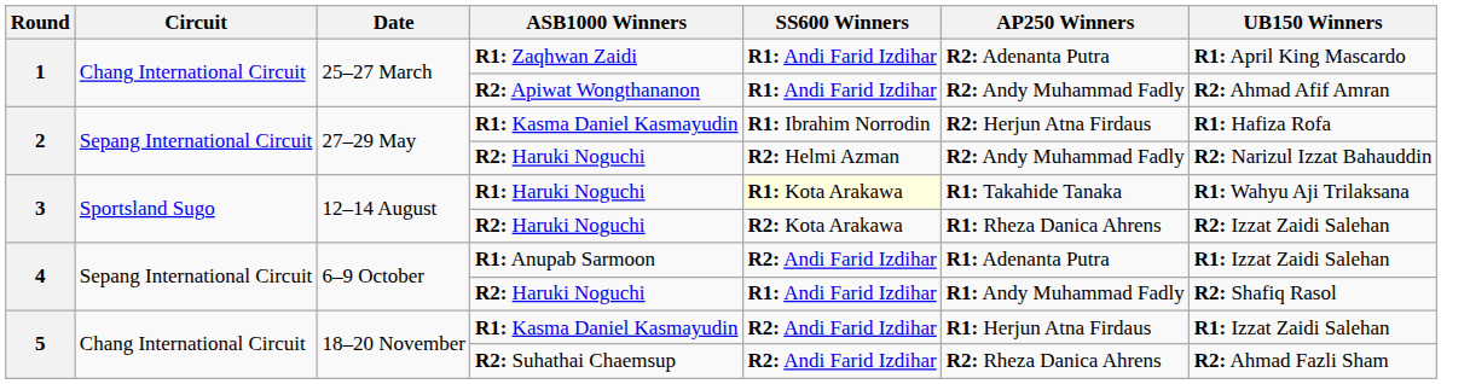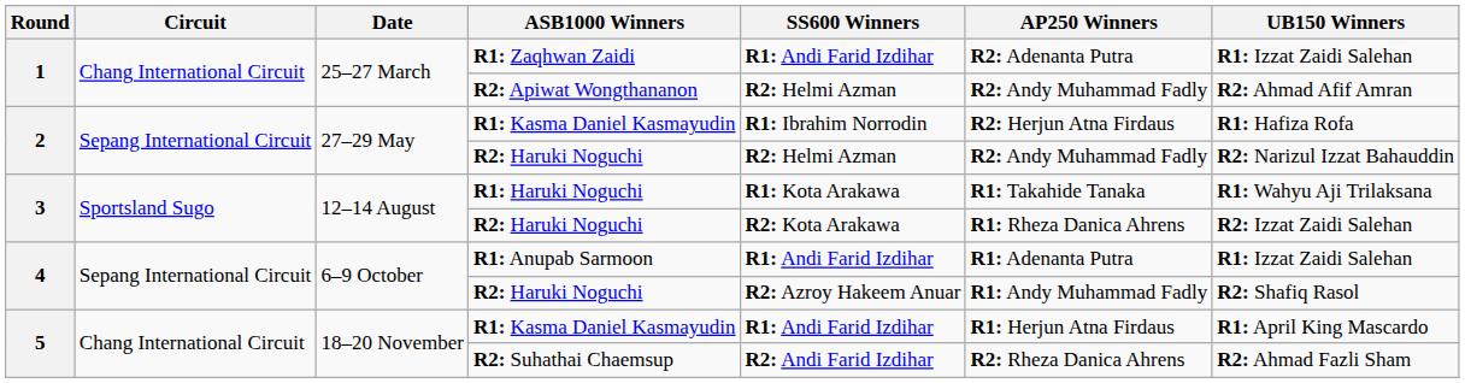 <table class="wikitable" style="font-size: 85%">
 <tr>
 <th>Round</th>
 <th>Circuit</th>
 <th>Date</th>
 <th>ASB1000 Winners</th>
 <th>SS600 Winners</th>
 <th>AP250 Winners</th>
 <th>UB150 Winners</th>
 </tr>
 <tr>
 <th rowspan=2>1</th>
 <td rowspan=2> <a href='#'>Chang International Circuit</a></td>
 <td rowspan=2>25–27 March</td>
 <td><strong>R1:</strong>  <a href='#'>Zaqhwan Zaidi</a></td>
 <td><strong>R1:</strong>  <a href='#'>Andi Farid Izdihar</a></td>
 <td><strong>R2:</strong>  Adenanta Putra</td>
-<td><strong>R1:</strong>  April King Mascardo</td>
+<td><strong>R1:</strong>  Izzat Zaidi Salehan</td>
 </tr>
 <tr>
 <td><strong>R2:</strong>  <a href='#'>Apiwat Wongthananon</a></td>
-<td><strong>R1:</strong>  <a href='#'>Andi Farid Izdihar</a></td>
+<td><strong>R2:</strong>  Helmi Azman</td>
 <td><strong>R2:</strong>  Andy Muhammad Fadly</td>
 <td><strong>R2:</strong>  Ahmad Afif Amran</td>
 </tr>
 <tr>
 <th rowspan=2>2</th>
 <td rowspan=2> <a href='#'>Sepang International Circuit</a></td>
 <td rowspan=2>27–29 May</td>
 <td><strong>R1:</strong>  <a href='#'>Kasma Daniel Kasmayudin</a></td>
 <td><strong>R1:</strong>  Ibrahim Norrodin</td>
 <td><strong>R2:</strong>  Herjun Atna Firdaus</td>
 <td><strong>R1:</strong>  Hafiza Rofa</td>
 </tr>
 <tr>
 <td><strong>R2:</strong>  <a href='#'>Haruki Noguchi</a></td>
 <td><strong>R2:</strong>  Helmi Azman</td>
 <td><strong>R2:</strong>  Andy Muhammad Fadly</td>
 <td><strong>R2:</strong>  Narizul Izzat Bahauddin</td>
 </tr>
 <tr>
 <th rowspan=2>3</th>
 <td rowspan=2> <a href='#'>Sportsland Sugo</a></td>
 <td rowspan=2>12–14 August</td>
 <td><strong>R1:</strong>  <a href='#'>Haruki Noguchi</a></td>
-<td style="background: lightyellow;"><strong>R1:</strong>  Kota Arakawa</td>
+<td><strong>R1:</strong>  Kota Arakawa</td>
 <td><strong>R1:</strong>  Takahide Tanaka</td>
 <td><strong>R1:</strong>  Wahyu Aji Trilaksana</td>
 </tr>
 <tr>
 <td><strong>R2:</strong>  <a href='#'>Haruki Noguchi</a></td>
 <td><strong>R2:</strong>  Kota Arakawa</td>
 <td><strong>R1:</strong>  Rheza Danica Ahrens</td>
 <td><strong>R2:</strong>  Izzat Zaidi Salehan</td>
 </tr>
 <tr>
 <th rowspan=2>4</th>
 <td rowspan=2> Sepang International Circuit</td>
 <td rowspan=2>6–9 October</td>
 <td><strong>R1:</strong>  Anupab Sarmoon</td>
-<td><strong>R2:</strong>  <a href='#'>Andi Farid Izdihar</a></td>
+<td><strong>R1:</strong>  <a href='#'>Andi Farid Izdihar</a></td>
 <td><strong>R1:</strong>  Adenanta Putra</td>
 <td><strong>R1:</strong>  Izzat Zaidi Salehan</td>
 </tr>
 <tr>
 <td><strong>R2:</strong>  <a href='#'>Haruki Noguchi</a></td>
-<td><strong>R1:</strong>  <a href='#'>Andi Farid Izdihar</a></td>
+<td><strong>R2:</strong>  Azroy Hakeem Anuar</td>
 <td><strong>R1:</strong>  Andy Muhammad Fadly</td>
 <td><strong>R2:</strong>  Shafiq Rasol</td>
 </tr>
 <tr>
 <th rowspan=2>5</th>
 <td rowspan=2> Chang International Circuit</td>
 <td rowspan=2>18–20 November</td>
 <td><strong>R1:</strong>  <a href='#'>Kasma Daniel Kasmayudin</a></td>
-<td><strong>R2:</strong>  <a href='#'>Andi Farid Izdihar</a></td>
+<td><strong>R1:</strong>  <a href='#'>Andi Farid Izdihar</a></td>
 <td><strong>R1:</strong>  Herjun Atna Firdaus</td>
-<td><strong>R1:</strong>  Izzat Zaidi Salehan</td>
+<td><strong>R1:</strong>  April King Mascardo</td>
 </tr>
 <tr>
 <td><strong>R2:</strong>  Suhathai Chaemsup</td>
 <td><strong>R2:</strong>  <a href='#'>Andi Farid Izdihar</a></td>
 <td><strong>R2:</strong>  Rheza Danica Ahrens</td>
 <td><strong>R2:</strong>  Ahmad Fazli Sham</td>
 </tr>
 </table>
